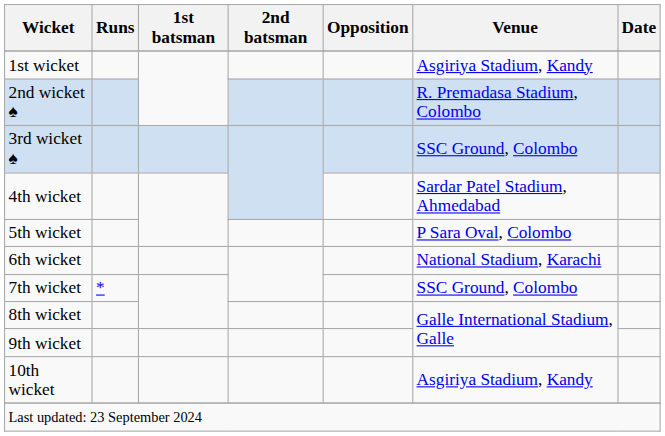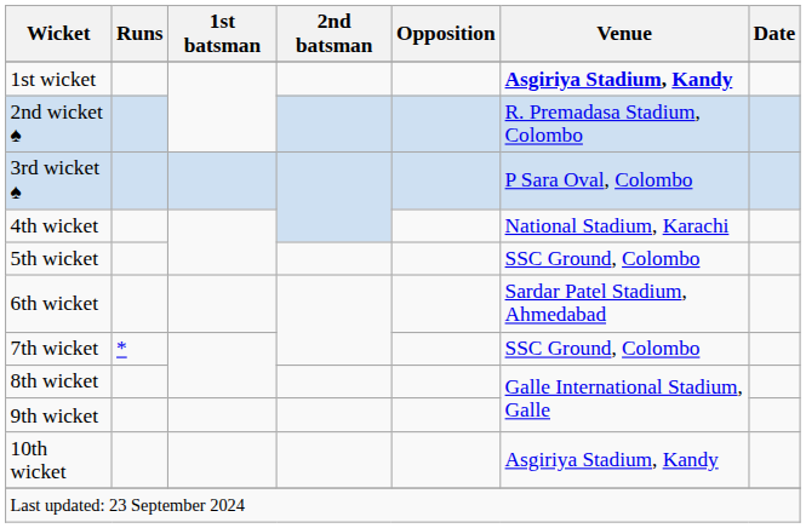 <table class="wikitable sortable">
 <tr>
 <th>Wicket</th>
 <th>Runs</th>
 <th>1st batsman</th>
 <th>2nd batsman</th>
 <th>Opposition</th>
 <th>Venue</th>
 <th>Date</th>
 </tr>
 <tr class="unsortable">
 </tr>
 <tr>
 <td>1st wicket</td>
 <td></td>
 <td rowspan=2></td>
 <td></td>
 <td></td>
-<td><a href='#'>Asgiriya Stadium</a>, <a href='#'>Kandy</a></td>
+<td><strong><a href='#'>Asgiriya Stadium</a>, <a href='#'>Kandy</a></strong></td>
 <td></td>
 </tr>
 <tr style="background:#cee0f2">
 <td>2nd wicket ♠</td>
 <td></td>
 <td></td>
 <td></td>
 <td><a href='#'>R. Premadasa Stadium</a>, <a href='#'>Colombo</a></td>
 <td></td>
 </tr>
 <tr style="background:#cee0f2">
 <td>3rd wicket ♠</td>
 <td></td>
 <td></td>
 <td rowspan=2></td>
 <td></td>
-<td><a href='#'>SSC Ground</a>, <a href='#'>Colombo</a></td>
+<td><a href='#'>P Sara Oval</a>, <a href='#'>Colombo</a></td>
 <td></td>
 </tr>
 <tr>
 <td>4th wicket</td>
 <td></td>
 <td rowspan=2></td>
 <td></td>
-<td><a href='#'>Sardar Patel Stadium</a>, <a href='#'>Ahmedabad</a></td>
+<td><a href='#'>National Stadium</a>, <a href='#'>Karachi</a></td>
 <td></td>
 </tr>
 <tr>
 <td>5th wicket</td>
 <td></td>
 <td></td>
 <td></td>
-<td><a href='#'>P Sara Oval</a>, <a href='#'>Colombo</a></td>
+<td><a href='#'>SSC Ground</a>, <a href='#'>Colombo</a></td>
 <td></td>
 </tr>
 <tr>
 <td>6th wicket</td>
 <td></td>
 <td></td>
 <td rowspan=2></td>
 <td></td>
-<td><a href='#'>National Stadium</a>, <a href='#'>Karachi</a></td>
+<td><a href='#'>Sardar Patel Stadium</a>, <a href='#'>Ahmedabad</a></td>
 <td></td>
 </tr>
 <tr>
 <td>7th wicket</td>
 <td><a href='#'>*</a></td>
 <td rowspan=2></td>
 <td></td>
 <td><a href='#'>SSC Ground</a>, <a href='#'>Colombo</a></td>
 <td></td>
 </tr>
 <tr>
 <td>8th wicket</td>
 <td></td>
 <td></td>
 <td></td>
 <td rowspan=2><a href='#'>Galle International Stadium</a>, <a href='#'>Galle</a></td>
 <td></td>
 </tr>
 <tr>
 <td>9th wicket</td>
 <td></td>
 <td></td>
 <td></td>
 <td></td>
 <td></td>
 </tr>
 <tr>
 <td>10th wicket</td>
 <td></td>
 <td></td>
 <td></td>
 <td></td>
 <td><a href='#'>Asgiriya Stadium</a>, <a href='#'>Kandy</a></td>
 <td></td>
 </tr>
 <tr>
 </tr>
 <tr class=sortbottom>
 <td colspan=7><small>Last updated: 23 September 2024</small></td>
 </tr>
 </table>
